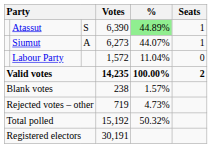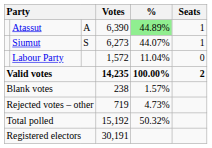 <table class="wikitable" border="1" style="text-align:right;">
 <tr>
 <th style="text-align:left;" valign=bottom colspan=3>Party</th>
 <th align=center valign=bottom width="50">Votes</th>
 <th align=center valign=bottom width="50">%</th>
 <th align=center valign=bottom width="50">Seats</th>
 </tr>
 <tr>
 <td></td>
 <td align=left><a href='#'>Atassut</a></td>
-<td align=left>S</td>
+<td align=left>A</td>
 <td>6,390</td>
 <td style="background: lightgreen;">44.89%</td>
 <td>1</td>
 </tr>
 <tr>
 <td></td>
 <td align=left><a href='#'>Siumut</a></td>
-<td align=left>A</td>
+<td align=left>S</td>
 <td>6,273</td>
 <td>44.07%</td>
 <td>1</td>
 </tr>
 <tr>
 <td></td>
 <td align=left><a href='#'>Labour Party</a></td>
 <td></td>
 <td>1,572</td>
 <td>11.04%</td>
 <td>0</td>
 </tr>
 <tr style="font-weight:bold">
 <td align=left colspan=3>Valid votes</td>
 <td>14,235</td>
 <td>100.00%</td>
 <td>2</td>
 </tr>
 <tr>
 <td align=left colspan=3>Blank votes</td>
 <td>238</td>
 <td>1.57%</td>
 <td></td>
 </tr>
 <tr>
 <td align=left colspan=3>Rejected votes – other</td>
 <td>719</td>
 <td>4.73%</td>
 <td></td>
 </tr>
 <tr>
 <td align=left colspan=3>Total polled</td>
 <td>15,192</td>
 <td>50.32%</td>
 <td></td>
 </tr>
 <tr>
 <td align=left colspan=3>Registered electors</td>
 <td>30,191</td>
 <td></td>
 <td></td>
 </tr>
 </table>
